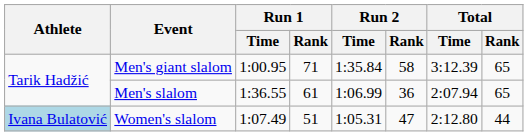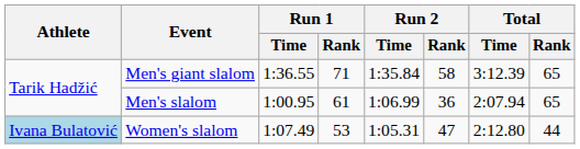 <table class="wikitable" style="font-size:90%">
 <tr>
 <th rowspan=2>Athlete</th>
 <th rowspan=2>Event</th>
 <th colspan=2>Run 1</th>
 <th colspan=2>Run 2</th>
 <th colspan=2>Total</th>
 </tr>
 <tr style="font-size:95%">
 <th>Time</th>
 <th>Rank</th>
 <th>Time</th>
 <th>Rank</th>
 <th>Time</th>
 <th>Rank</th>
 </tr>
 <tr align=center>
 <td align=left rowspan=2><a href='#'>Tarik Hadžić</a></td>
 <td align=left><a href='#'>Men's giant slalom</a></td>
-<td>1:00.95</td>
+<td>1:36.55</td>
 <td>71</td>
 <td>1:35.84</td>
 <td>58</td>
 <td>3:12.39</td>
 <td>65</td>
 </tr>
 <tr align=center>
 <td align=left><a href='#'>Men's slalom</a></td>
-<td>1:36.55</td>
+<td>1:00.95</td>
 <td>61</td>
 <td>1:06.99</td>
 <td>36</td>
 <td>2:07.94</td>
 <td>65</td>
 </tr>
 <tr align=center>
 <td align=left style="background: lightblue;"><a href='#'>Ivana Bulatović</a></td>
 <td align=left><a href='#'>Women's slalom</a></td>
 <td>1:07.49</td>
-<td>51</td>
+<td>53</td>
 <td>1:05.31</td>
 <td>47</td>
 <td>2:12.80</td>
 <td>44</td>
 </tr>
 </table>
